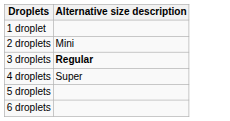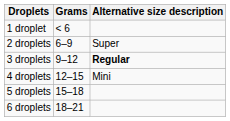 <table class="wikitable">
 <tr>
 <th>Droplets</th>
+<th>Grams</th>
 <th>Alternative size description</th>
 </tr>
 <tr>
 <td>1 droplet</td>
+<td>< 6</td>
 <td></td>
 </tr>
 <tr>
 <td>2 droplets</td>
-<td>Mini</td>
+<td>6–9</td>
+<td>Super</td>
 </tr>
 <tr>
 <td>3 droplets</td>
+<td>9–12</td>
 <td><strong>Regular</strong></td>
 </tr>
 <tr>
 <td>4 droplets</td>
-<td>Super</td>
+<td>12–15</td>
+<td>Mini</td>
 </tr>
 <tr>
 <td>5 droplets</td>
+<td>15–18</td>
 <td></td>
 </tr>
 <tr>
 <td>6 droplets</td>
+<td>18–21</td>
 <td></td>
 </tr>
 </table>
